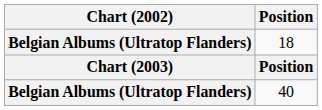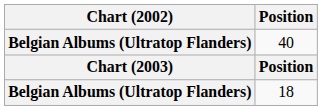 <table class="wikitable plainrowheaders" style="text-align:center">
 <tr>
 <th scope="col">Chart (2002)</th>
 <th scope="col">Position</th>
 </tr>
 <tr>
 <th scope="row">Belgian Albums (Ultratop Flanders)</th>
-<td>18</td>
+<td>40</td>
 </tr>
 <tr>
 <th scope="col">Chart (2003)</th>
 <th scope="col">Position</th>
 </tr>
 <tr>
 <th scope="row">Belgian Albums (Ultratop Flanders)</th>
-<td>40</td>
+<td>18</td>
 </tr>
 </table>
